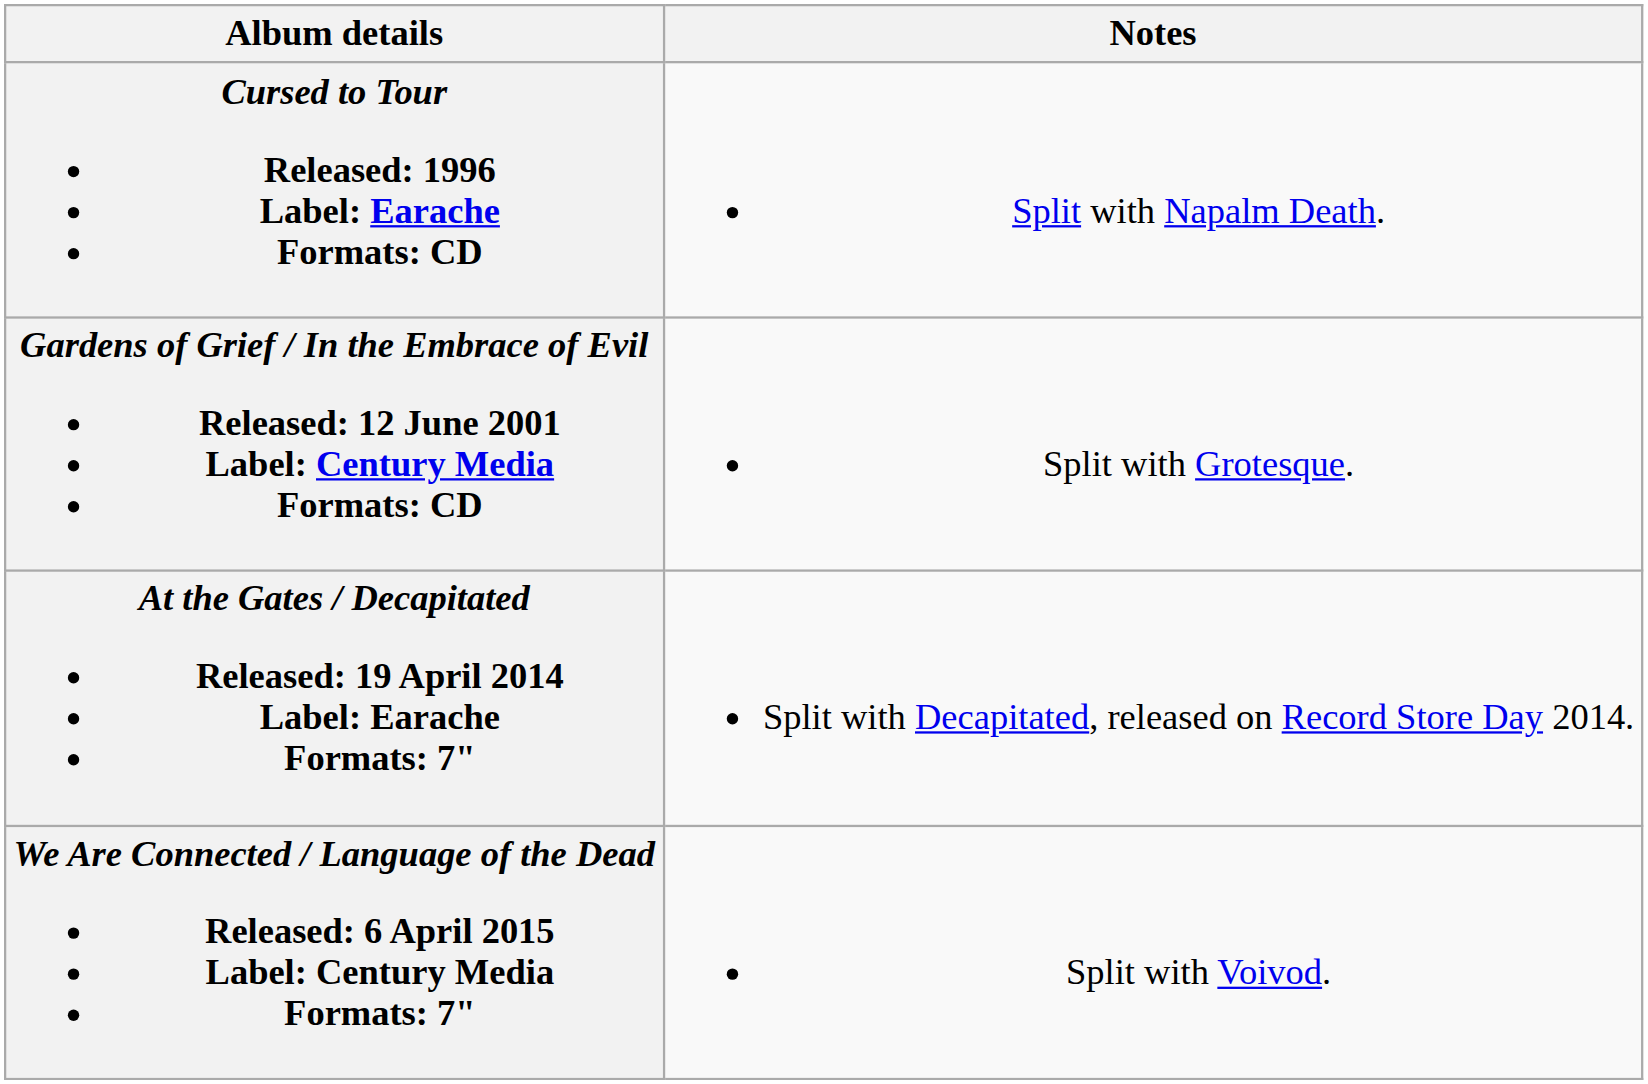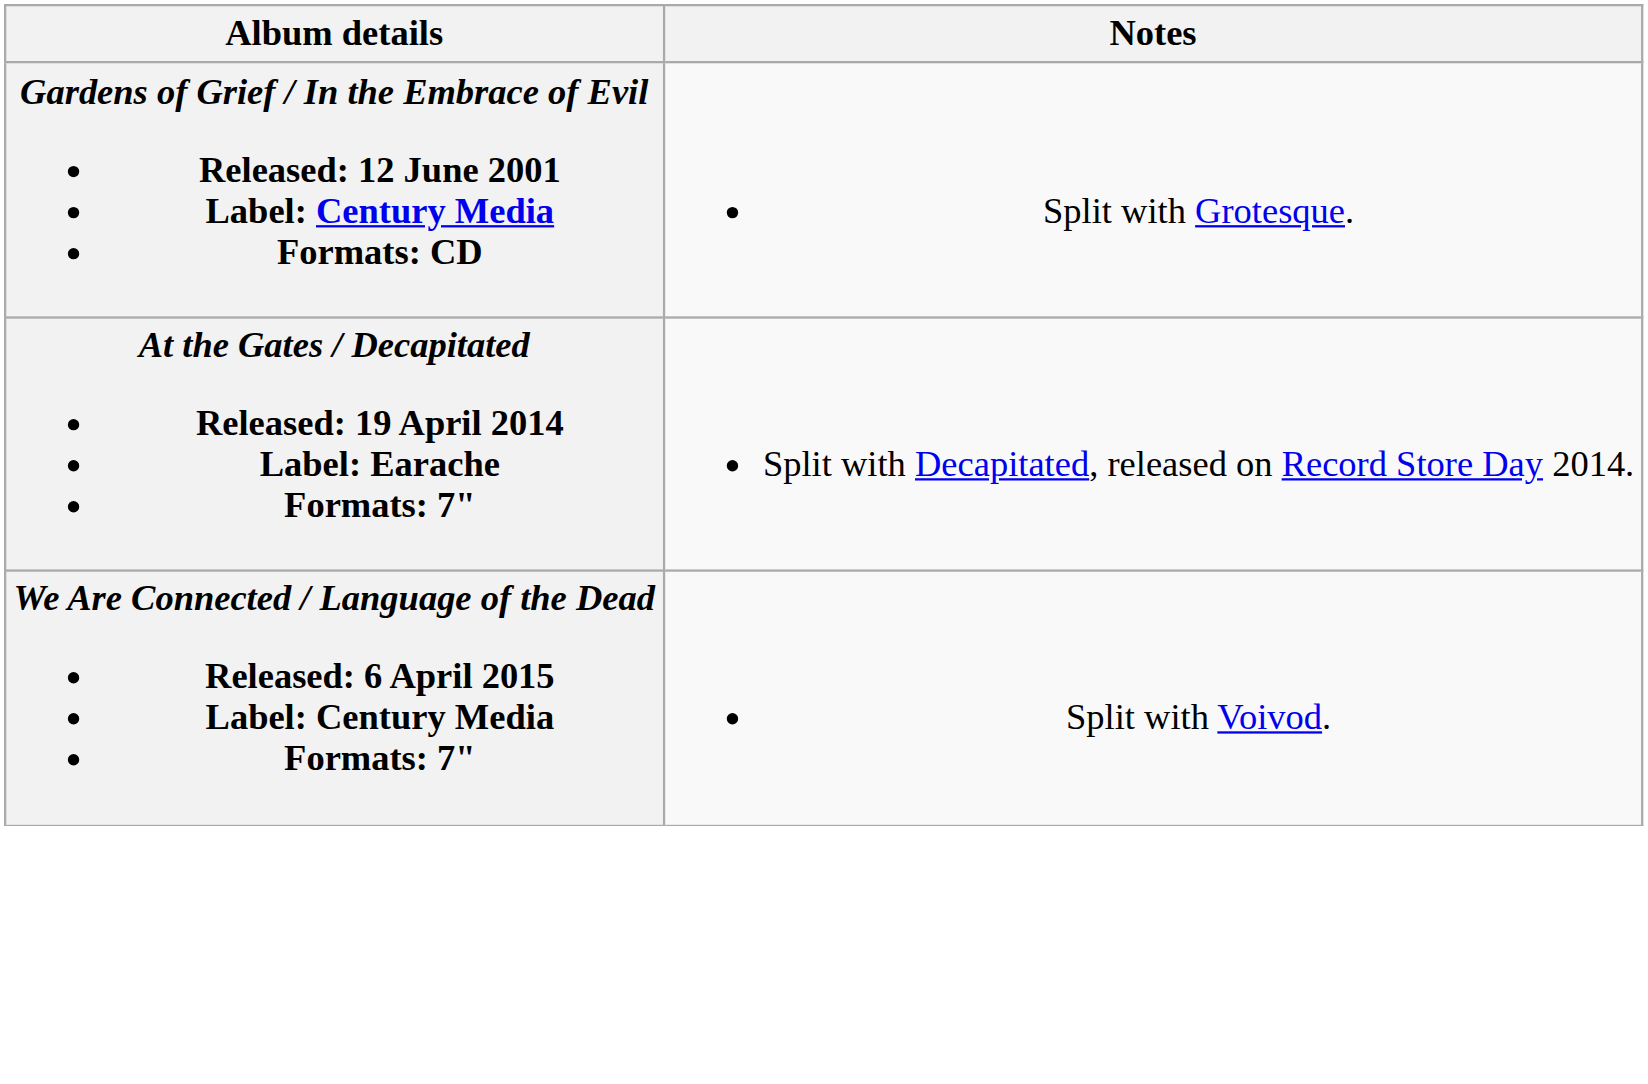 <table class="wikitable plainrowheaders" style="text-align:center;">
 <tr>
 <th scope="col">Album details</th>
 <th scope="col">Notes</th>
-</tr>
-<tr>
-<th scope="row"><em>Cursed to Tour </em><br><ul><li>Released: 1996</li><li>Label: <a href='#'>Earache</a></li><li>Formats: CD</li></ul></th>
-<td><br><ul><li><a href='#'>Split</a> with <a href='#'>Napalm Death</a>.</li></ul></td>
 </tr>
 <tr>
 <th scope="row"><em>Gardens of Grief / In the Embrace of Evil</em><br><ul><li>Released: 12 June 2001</li><li>Label: <a href='#'>Century Media</a></li><li>Formats: CD</li></ul></th>
 <td><br><ul><li>Split with <a href='#'>Grotesque</a>.</li></ul></td>
 </tr>
 <tr>
 <th scope="row"><em>At the Gates / Decapitated</em><br><ul><li>Released: 19 April 2014</li><li>Label: Earache</li><li>Formats: 7"</li></ul></th>
 <td><br><ul><li>Split with <a href='#'>Decapitated</a>, released on <a href='#'>Record Store Day</a> 2014.</li></ul></td>
 </tr>
 <tr>
 <th scope="row"><em>We Are Connected / Language of the Dead</em><br><ul><li>Released: 6 April 2015</li><li>Label: Century Media</li><li>Formats: 7"</li></ul></th>
 <td><br><ul><li>Split with <a href='#'>Voivod</a>.</li></ul></td>
 </tr>
 </table>
